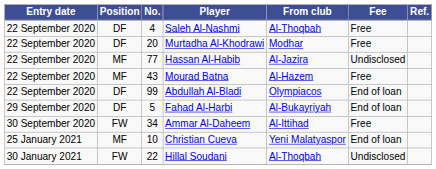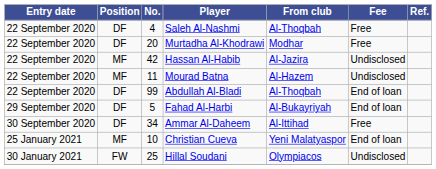 <table class="wikitable sortable">
 <tr>
 <th style="background:#3D4E94; color:#FFFFFF;"><strong>Entry date</strong></th>
 <th style="background:#3D4E94; color:#FFFFFF;"><strong>Position</strong></th>
 <th style="background:#3D4E94; color:#FFFFFF;"><strong>No.</strong></th>
 <th style="background:#3D4E94; color:#FFFFFF;"><strong>Player</strong></th>
 <th style="background:#3D4E94; color:#FFFFFF;"><strong>From club</strong></th>
 <th style="background:#3D4E94; color:#FFFFFF;"><strong>Fee</strong></th>
 <th style="background:#3D4E94; color:#FFFFFF;"><strong>Ref.</strong></th>
 </tr>
 <tr>
 <td>22 September 2020</td>
 <td style="text-align:center;">DF</td>
 <td style="text-align:center;">4</td>
 <td style="text-align:left;"> <a href='#'>Saleh Al-Nashmi</a></td>
 <td style="text-align:left;"> <a href='#'>Al-Thoqbah</a></td>
 <td>Free</td>
 <td></td>
 </tr>
 <tr>
 <td>22 September 2020</td>
 <td style="text-align:center;">DF</td>
 <td style="text-align:center;">20</td>
 <td style="text-align:left;"> <a href='#'>Murtadha Al-Khodrawi</a></td>
 <td style="text-align:left;"> <a href='#'>Modhar</a></td>
 <td>Free</td>
 <td></td>
 </tr>
 <tr>
 <td>22 September 2020</td>
 <td style="text-align:center;">MF</td>
-<td style="text-align:center;">77</td>
+<td style="text-align:center;">42</td>
 <td style="text-align:left;"> <a href='#'>Hassan Al-Habib</a></td>
 <td style="text-align:left;"> <a href='#'>Al-Jazira</a></td>
 <td>Undisclosed</td>
 <td></td>
 </tr>
 <tr>
 <td>22 September 2020</td>
 <td style="text-align:center;">MF</td>
-<td style="text-align:center;">43</td>
+<td style="text-align:center;">11</td>
 <td style="text-align:left;"> <a href='#'>Mourad Batna</a></td>
 <td style="text-align:left;"> <a href='#'>Al-Hazem</a></td>
-<td>Free</td>
+<td>Undisclosed</td>
 <td></td>
 </tr>
 <tr>
 <td>22 September 2020</td>
 <td style="text-align:center;">DF</td>
 <td style="text-align:center;">99</td>
 <td style="text-align:left;"> <a href='#'>Abdullah Al-Bladi</a></td>
-<td style="text-align:left;"> <a href='#'>Olympiacos</a></td>
+<td style="text-align:left;"> <a href='#'>Al-Thoqbah</a></td>
 <td>End of loan</td>
 <td></td>
 </tr>
 <tr>
 <td>29 September 2020</td>
 <td style="text-align:center;">DF</td>
 <td style="text-align:center;">5</td>
 <td style="text-align:left;"> <a href='#'>Fahad Al-Harbi</a></td>
 <td style="text-align:left;"> <a href='#'>Al-Bukayriyah</a></td>
 <td>End of loan</td>
 <td></td>
 </tr>
 <tr>
 <td>30 September 2020</td>
-<td style="text-align:center;">FW</td>
+<td style="text-align:center;">DF</td>
 <td style="text-align:center;">34</td>
 <td style="text-align:left;"> <a href='#'>Ammar Al-Daheem</a></td>
 <td style="text-align:left;"> <a href='#'>Al-Ittihad</a></td>
 <td>Free</td>
 <td></td>
 </tr>
 <tr>
 <td>25 January 2021</td>
 <td style="text-align:center;">MF</td>
 <td style="text-align:center;">10</td>
 <td style="text-align:left;"> <a href='#'>Christian Cueva</a></td>
 <td style="text-align:left;"> <a href='#'>Yeni Malatyaspor</a></td>
 <td>End of loan</td>
 <td></td>
 </tr>
 <tr>
 <td>30 January 2021</td>
 <td style="text-align:center;">FW</td>
-<td style="text-align:center;">22</td>
+<td style="text-align:center;">25</td>
 <td style="text-align:left;"> <a href='#'>Hillal Soudani</a></td>
-<td style="text-align:left;"> <a href='#'>Al-Thoqbah</a></td>
+<td style="text-align:left;"> <a href='#'>Olympiacos</a></td>
 <td>Undisclosed</td>
 <td></td>
 </tr>
 <tr>
 </tr>
 </table>
